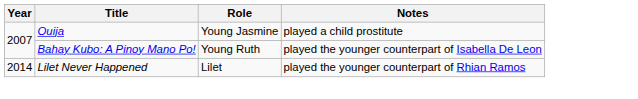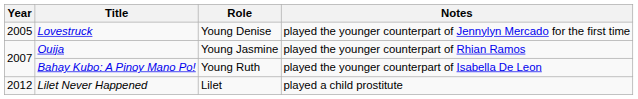 <table class="wikitable sortable">
 <tr>
 <th>Year</th>
 <th>Title</th>
 <th>Role</th>
 <th>Notes</th>
 </tr>
 <tr>
+<td>2005</td>
+<td><em><a href='#'>Lovestruck</a></em></td>
+<td>Young Denise</td>
+<td>played the younger counterpart of <a href='#'>Jennylyn Mercado</a> for the first time</td>
+</tr>
+<tr>
 <td rowspan="2">2007</td>
 <td><em><a href='#'>Ouija</a></em></td>
 <td>Young Jasmine</td>
-<td>played a child prostitute</td>
+<td>played the younger counterpart of <a href='#'>Rhian Ramos</a></td>
 </tr>
 <tr>
 <td><em><a href='#'>Bahay Kubo: A Pinoy Mano Po!</a></em></td>
 <td>Young Ruth</td>
 <td>played the younger counterpart of <a href='#'>Isabella De Leon</a></td>
 </tr>
 <tr>
-<td>2014</td>
+<td>2012</td>
 <td><em>Lilet Never Happened</em></td>
 <td>Lilet</td>
-<td>played the younger counterpart of <a href='#'>Rhian Ramos</a></td>
+<td>played a child prostitute</td>
 </tr>
 </table>
